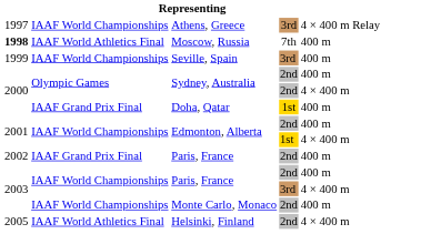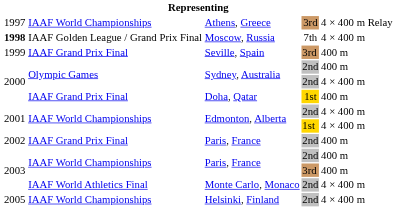 <table>
 <tr>
 <th colspan="5">Representing </th>
 </tr>
 <tr>
 <td>1997</td>
 <td><a href='#'>IAAF World Championships</a></td>
 <td><a href='#'>Athens</a>, <a href='#'>Greece</a></td>
 <td bgcolor="cc9966" align="center">3rd</td>
 <td>4 × 400 m Relay</td>
 </tr>
 <tr>
 <td><strong>1998</strong></td>
-<td><a href='#'>IAAF World Athletics Final</a></td>
+<td>IAAF Golden League / Grand Prix Final</td>
 <td><a href='#'>Moscow</a>, <a href='#'>Russia</a></td>
 <td align="center">7th</td>
-<td>400 m</td>
+<td>4 × 400 m</td>
 </tr>
 <tr>
 <td>1999</td>
-<td><a href='#'>IAAF World Championships</a></td>
+<td><a href='#'>IAAF Grand Prix Final</a></td>
 <td><a href='#'>Seville</a>, <a href='#'>Spain</a></td>
 <td bgcolor="cc9966">3rd</td>
 <td>400 m</td>
 </tr>
 <tr>
 <td rowspan=3>2000</td>
 <td rowspan=2><a href='#'>Olympic Games</a></td>
 <td rowspan=2><a href='#'>Sydney</a>, <a href='#'>Australia</a></td>
 <td bgcolor="silver" align="center">2nd</td>
 <td>400 m</td>
 </tr>
 <tr>
 <td bgcolor="silver" align="center">2nd</td>
 <td>4 × 400 m</td>
 </tr>
 <tr>
 <td><a href='#'>IAAF Grand Prix Final</a></td>
 <td><a href='#'>Doha</a>, <a href='#'>Qatar</a></td>
 <td bgcolor="gold" align="center">1st</td>
 <td>400 m</td>
 </tr>
 <tr>
 <td rowspan=2>2001</td>
 <td rowspan=2><a href='#'>IAAF World Championships</a></td>
 <td rowspan=2><a href='#'>Edmonton</a>, <a href='#'>Alberta</a></td>
 <td bgcolor="silver" align="center">2nd</td>
-<td>400 m</td>
+<td>4 × 400 m</td>
 </tr>
 <tr>
 <td bgcolor="gold">1st</td>
 <td>4 × 400 m</td>
 </tr>
 <tr>
 <td>2002</td>
 <td><a href='#'>IAAF Grand Prix Final</a></td>
 <td><a href='#'>Paris</a>, <a href='#'>France</a></td>
 <td bgcolor="silver">2nd</td>
 <td>400 m</td>
 </tr>
 <tr>
 <td rowspan=3>2003</td>
 <td rowspan=2><a href='#'>IAAF World Championships</a></td>
 <td rowspan=2><a href='#'>Paris</a>, <a href='#'>France</a></td>
 <td bgcolor="silver">2nd</td>
 <td>400 m</td>
 </tr>
 <tr>
 <td bgcolor="cc9966">3rd</td>
+<td>400 m</td>
+</tr>
+<tr>
+<td><a href='#'>IAAF World Athletics Final</a></td>
+<td><a href='#'>Monte Carlo</a>, <a href='#'>Monaco</a></td>
+<td bgcolor="silver" align="center">2nd</td>
 <td>4 × 400 m</td>
 </tr>
 <tr>
+<td>2005</td>
 <td><a href='#'>IAAF World Championships</a></td>
-<td><a href='#'>Monte Carlo</a>, <a href='#'>Monaco</a></td>
-<td bgcolor="silver" align="center">2nd</td>
-<td>400 m</td>
-</tr>
-<tr>
-<td>2005</td>
-<td><a href='#'>IAAF World Athletics Final</a></td>
 <td><a href='#'>Helsinki</a>, <a href='#'>Finland</a></td>
 <td bgcolor="silver" align="center">2nd</td>
 <td>4 × 400 m</td>
 </tr>
 </table>
